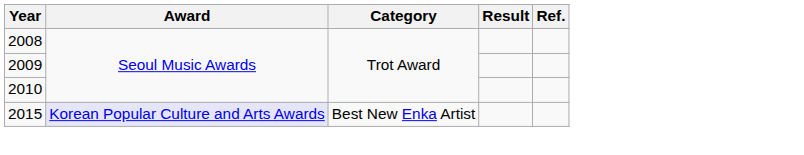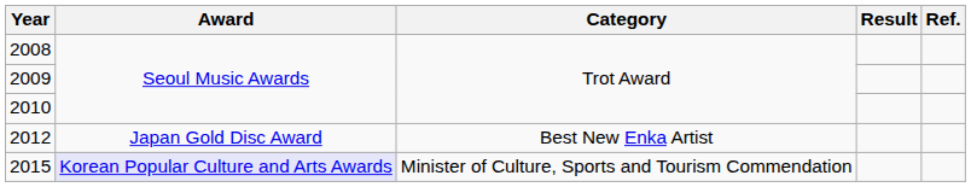 <table class="wikitable" style="text-align:center">
 <tr>
 <th>Year</th>
 <th>Award</th>
 <th>Category</th>
 <th>Result</th>
 <th>Ref.</th>
 </tr>
 <tr>
 <td>2008</td>
 <td rowspan="3"><a href='#'>Seoul Music Awards</a></td>
 <td rowspan="3">Trot Award</td>
 <td></td>
 <td></td>
 </tr>
 <tr>
 <td>2009</td>
 <td></td>
 <td></td>
 </tr>
 <tr>
 <td>2010</td>
 <td></td>
 <td></td>
 </tr>
 <tr>
-<td>2015</td>
-<td style="background: lavender;"><a href='#'>Korean Popular Culture and Arts Awards</a></td>
+<td>2012</td>
+<td><a href='#'>Japan Gold Disc Award</a></td>
 <td>Best New <a href='#'>Enka</a> Artist</td>
 <td></td>
 <td></td>
 </tr>
+<tr>
+<td>2015</td>
+<td style="background: lavender;"><a href='#'>Korean Popular Culture and Arts Awards</a></td>
+<td>Minister of Culture, Sports and Tourism Commendation</td>
+<td></td>
+<td></td>
+</tr>
 </table>
